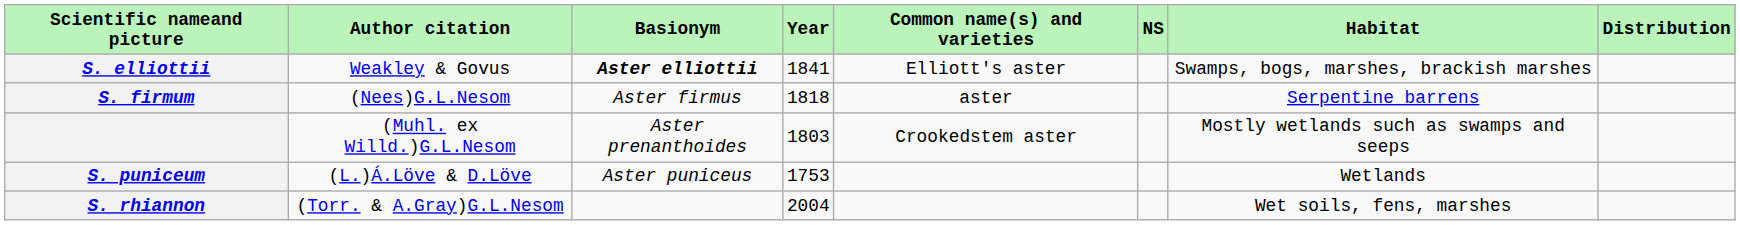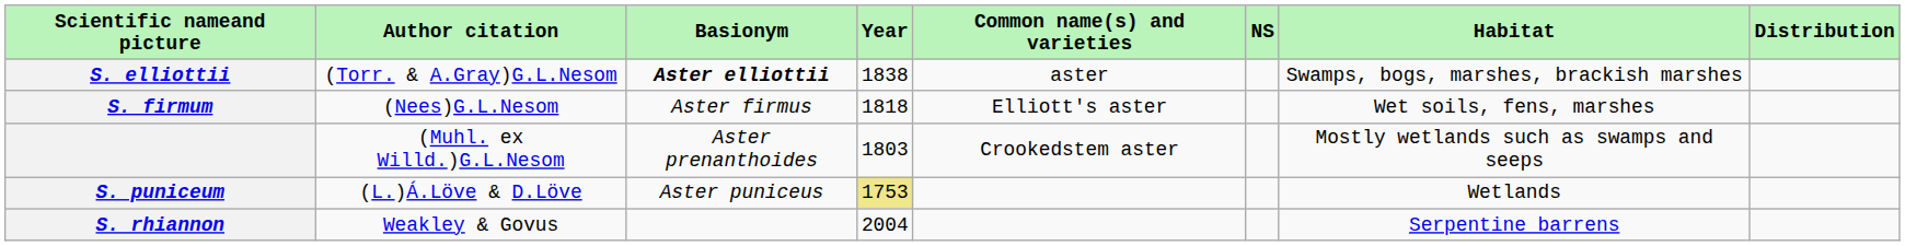 <table class="wikitable sortable mw-collapsible" style="width:100%;text-align:center;">
 <tr>
 <th scope="col" style="background-color:#baf4ba;">Scientific nameand picture</th>
 <th scope="col" style="background-color:#baf4ba;">Author citation</th>
 <th scope="col" style="background-color:#baf4ba;">Basionym</th>
 <th scope="col" style="background-color:#baf4ba;">Year</th>
 <th scope="col" style="background-color:#baf4ba;">Common name(s) and varieties</th>
 <th scope="col" style="background-color:#baf4ba;">NS</th>
 <th scope="col" class="unsortable" style="background-color:#baf4ba;">Habitat</th>
 <th scope="col" class="unsortable" style="background-color:#baf4ba;">Distribution</th>
 </tr>
 <tr>
 <th scope="row"><em><a href='#'>S. elliottii</a></em></th>
-<td><a href='#'>Weakley</a> & Govus</td>
+<td>(<a href='#'>Torr.</a> & <a href='#'>A.Gray</a>)<a href='#'>G.L.Nesom</a></td>
 <td><strong><em>Aster elliottii</em></strong></td>
-<td>1841</td>
-<td>Elliott's aster</td>
+<td>1838</td>
+<td> aster</td>
 <td></td>
 <td>Swamps, bogs, marshes, brackish marshes</td>
 <td></td>
 </tr>
 <tr>
 <th scope="row"><em><a href='#'>S. firmum</a></em></th>
 <td>(<a href='#'>Nees</a>)<a href='#'>G.L.Nesom</a></td>
 <td><em>Aster firmus</em></td>
 <td>1818</td>
-<td> aster</td>
+<td>Elliott's aster</td>
 <td></td>
-<td><a href='#'>Serpentine barrens</a></td>
+<td>Wet soils, fens, marshes</td>
 <td></td>
 </tr>
 <tr>
 <th scope="row"><em><a href='#'></a></em></th>
 <td>(<a href='#'>Muhl.</a> ex <a href='#'>Willd.</a>)<a href='#'>G.L.Nesom</a></td>
 <td><em>Aster prenanthoides</em></td>
 <td>1803</td>
 <td>Crookedstem aster</td>
 <td></td>
 <td>Mostly wetlands such as swamps and seeps</td>
 <td></td>
 </tr>
 <tr>
 <th scope="row"><em><a href='#'>S. puniceum</a></em></th>
 <td>(<a href='#'>L.</a>)<a href='#'>Á.Löve</a> & <a href='#'>D.Löve</a></td>
 <td><em>Aster puniceus</em></td>
-<td>1753</td>
+<td style="background: khaki;">1753</td>
 <td><br></td>
 <td></td>
 <td>Wetlands</td>
 <td></td>
 </tr>
 <tr>
 <th scope="row"><em><a href='#'>S. rhiannon</a></em></th>
-<td>(<a href='#'>Torr.</a> & <a href='#'>A.Gray</a>)<a href='#'>G.L.Nesom</a></td>
+<td><a href='#'>Weakley</a> & Govus</td>
 <td></td>
 <td>2004</td>
 <td></td>
 <td></td>
-<td>Wet soils, fens, marshes</td>
+<td><a href='#'>Serpentine barrens</a></td>
 <td></td>
 </tr>
 </table>
